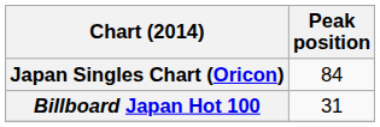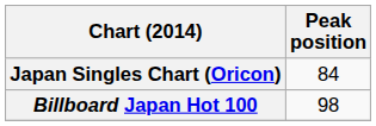 <table class="wikitable sortable plainrowheaders">
 <tr>
 <th>Chart (2014)</th>
 <th>Peak<br>position</th>
 </tr>
 <tr>
 <th scope="row">Japan Singles Chart (<a href='#'>Oricon</a>)</th>
 <td align="center">84</td>
 </tr>
 <tr>
 <th scope="row"><em>Billboard</em> <a href='#'>Japan Hot 100</a></th>
-<td align="center">31</td>
+<td align="center">98</td>
 </tr>
 <tr>
 </tr>
 </table>
